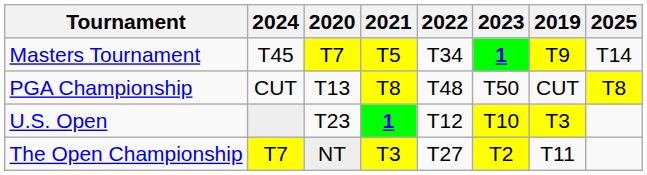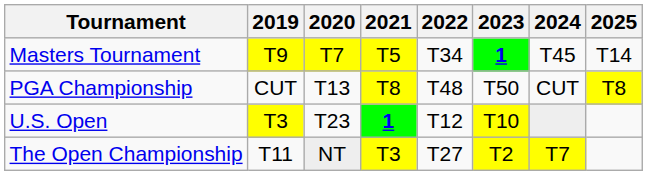 <table class="wikitable" style="font-size:95%;text-align:center;">
 <tr>
 <th>Tournament</th>
-<th>2024</th>
+<th>2019</th>
 <th>2020</th>
 <th>2021</th>
 <th>2022</th>
 <th>2023</th>
-<th>2019</th>
+<th>2024</th>
 <th>2025</th>
 </tr>
 <tr>
 <td align=left><a href='#'>Masters Tournament</a></td>
-<td>T45</td>
+<td style="background:yellow;">T9</td>
 <td style="background:yellow;">T7</td>
 <td style="background:yellow;">T5</td>
 <td>T34</td>
 <td style="background:lime;"><strong><a href='#'>1</a></strong></td>
-<td style="background:yellow;">T9</td>
+<td>T45</td>
 <td>T14</td>
 </tr>
 <tr>
 <td align=left><a href='#'>PGA Championship</a></td>
 <td>CUT</td>
 <td>T13</td>
 <td style="background:yellow;">T8</td>
 <td>T48</td>
 <td>T50</td>
 <td>CUT</td>
 <td style="background:yellow;">T8</td>
 </tr>
 <tr>
 <td align=left><a href='#'>U.S. Open</a></td>
-<td style="background:#eeeeee;"></td>
+<td style="background:yellow;">T3</td>
 <td>T23</td>
 <td style="background:lime;"><strong><a href='#'>1</a></strong></td>
 <td>T12</td>
 <td style="background:yellow;">T10</td>
-<td style="background:yellow;">T3</td>
+<td style="background:#eeeeee;"></td>
 <td></td>
 </tr>
 <tr>
 <td align=left><a href='#'>The Open Championship</a></td>
-<td style="background:yellow;">T7</td>
+<td>T11</td>
 <td style="background:#eeeeee;">NT</td>
 <td style="background:yellow;">T3</td>
 <td>T27</td>
 <td style="background:yellow;">T2</td>
-<td>T11</td>
+<td style="background:yellow;">T7</td>
 <td></td>
 </tr>
 </table>
